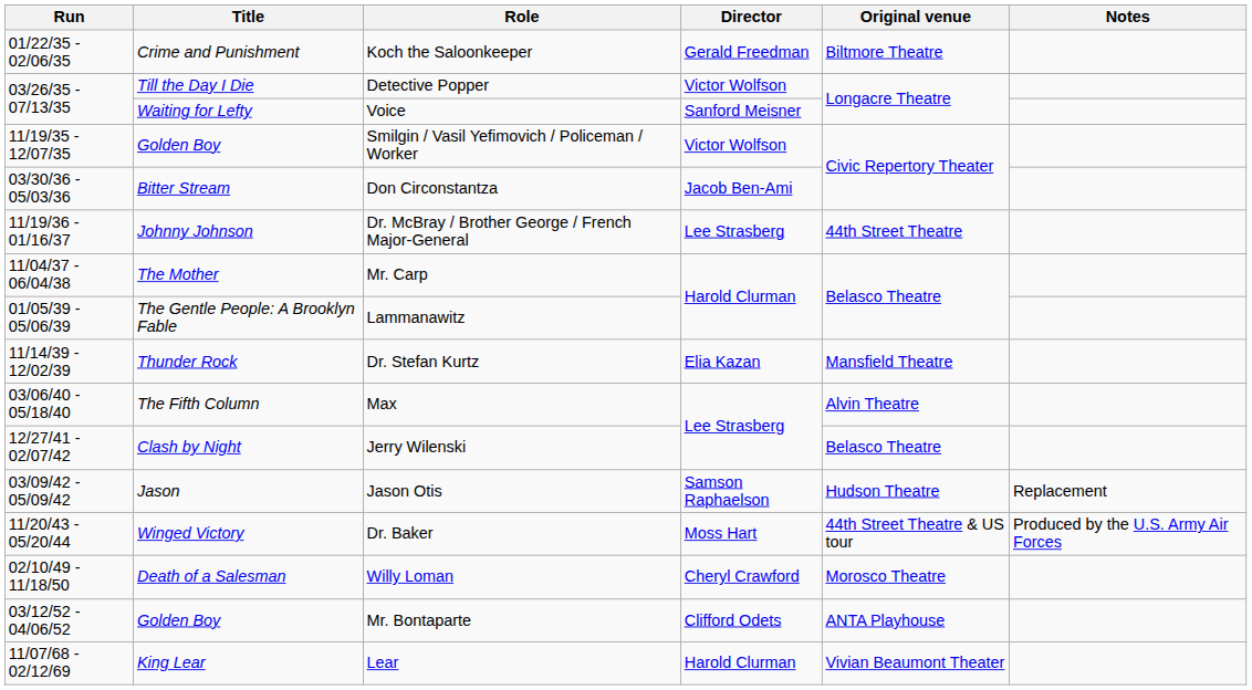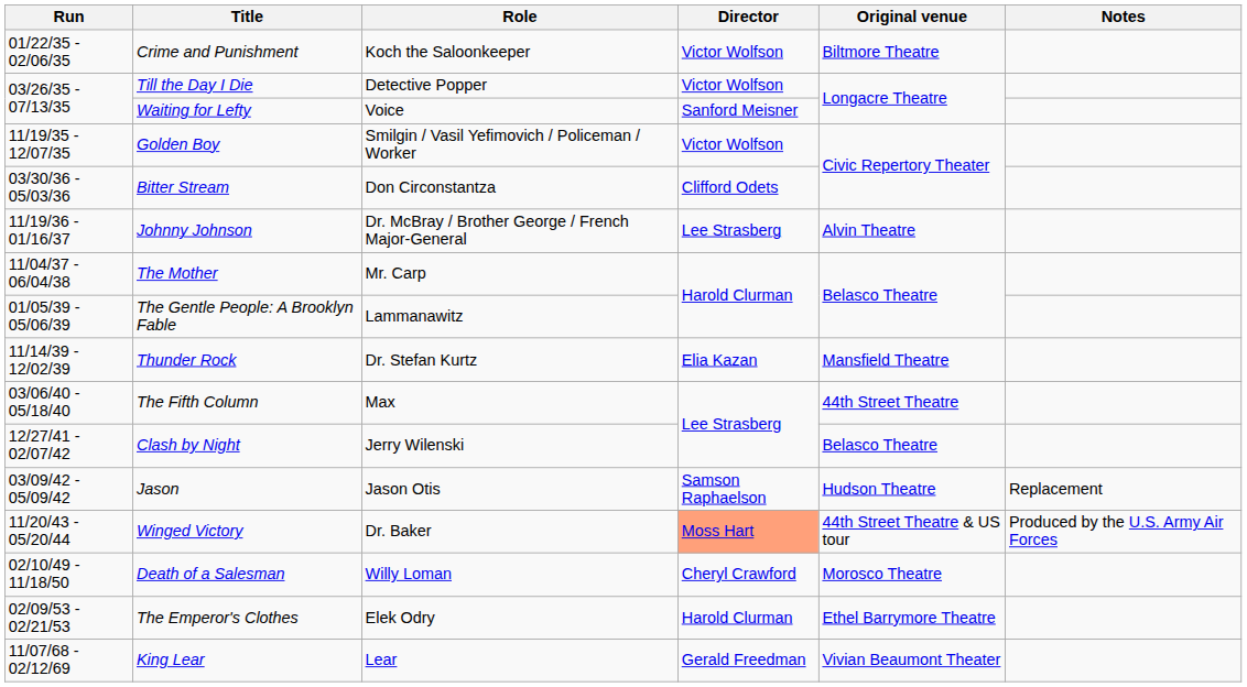 <table class="wikitable sortable">
 <tr>
 <th>Run</th>
 <th>Title</th>
 <th>Role</th>
 <th>Director</th>
 <th>Original venue</th>
 <th>Notes</th>
 </tr>
 <tr>
 <td>01/22/35 - 02/06/35</td>
 <td><em>Crime and Punishment</em></td>
 <td>Koch the Saloonkeeper</td>
-<td><a href='#'>Gerald Freedman</a></td>
+<td><a href='#'>Victor Wolfson</a></td>
 <td><a href='#'>Biltmore Theatre</a></td>
 <td></td>
 </tr>
 <tr>
 <td rowspan="2">03/26/35 - 07/13/35</td>
 <td><em><a href='#'>Till the Day I Die</a></em></td>
 <td>Detective Popper</td>
 <td><a href='#'>Victor Wolfson</a></td>
 <td rowspan="2"><a href='#'>Longacre Theatre</a></td>
 <td></td>
 </tr>
 <tr>
 <td><em><a href='#'>Waiting for Lefty</a></em></td>
 <td>Voice</td>
 <td><a href='#'>Sanford Meisner</a></td>
 <td></td>
 </tr>
 <tr>
 <td>11/19/35 - 12/07/35</td>
 <td><em><a href='#'>Golden Boy</a></em></td>
 <td>Smilgin / Vasil Yefimovich / Policeman / Worker</td>
 <td><a href='#'>Victor Wolfson</a></td>
 <td rowspan="2"><a href='#'>Civic Repertory Theater</a></td>
 <td></td>
 </tr>
 <tr>
 <td>03/30/36 - 05/03/36</td>
 <td><a href='#'><em>Bitter Stream</em></a></td>
 <td>Don Circonstantza</td>
-<td><a href='#'>Jacob Ben-Ami</a></td>
+<td><a href='#'>Clifford Odets</a></td>
 <td></td>
 </tr>
 <tr>
 <td>11/19/36 - 01/16/37</td>
 <td><a href='#'><em>Johnny Johnson</em></a></td>
 <td>Dr. McBray / Brother George / French Major-General</td>
 <td><a href='#'>Lee Strasberg</a></td>
-<td><a href='#'>44th Street Theatre</a></td>
+<td><a href='#'>Alvin Theatre</a></td>
 <td></td>
 </tr>
 <tr>
 <td>11/04/37 - 06/04/38</td>
 <td><a href='#'><em>The Mother</em></a></td>
 <td>Mr. Carp</td>
 <td rowspan="2"><a href='#'>Harold Clurman</a></td>
 <td rowspan="2"><a href='#'>Belasco Theatre</a></td>
 <td></td>
 </tr>
 <tr>
 <td>01/05/39 - 05/06/39</td>
 <td><em>The Gentle People: A Brooklyn Fable</em></td>
 <td>Lammanawitz</td>
 <td></td>
 </tr>
 <tr>
 <td>11/14/39 - 12/02/39</td>
 <td><a href='#'><em>Thunder Rock</em></a></td>
 <td>Dr. Stefan Kurtz</td>
 <td><a href='#'>Elia Kazan</a></td>
 <td><a href='#'>Mansfield Theatre</a></td>
 <td></td>
 </tr>
 <tr>
 <td>03/06/40 - 05/18/40</td>
 <td><em>The Fifth Column</em></td>
 <td>Max</td>
 <td rowspan="2"><a href='#'>Lee Strasberg</a></td>
-<td><a href='#'>Alvin Theatre</a></td>
+<td><a href='#'>44th Street Theatre</a></td>
 <td></td>
 </tr>
 <tr>
 <td>12/27/41 - 02/07/42</td>
 <td><a href='#'><em>Clash by Night</em></a></td>
 <td>Jerry Wilenski</td>
 <td><a href='#'>Belasco Theatre</a></td>
 <td></td>
 </tr>
 <tr>
 <td>03/09/42 - 05/09/42</td>
 <td><em>Jason</em></td>
 <td>Jason Otis</td>
 <td><a href='#'>Samson Raphaelson</a></td>
 <td><a href='#'>Hudson Theatre</a></td>
 <td>Replacement</td>
 </tr>
 <tr>
 <td>11/20/43 - 05/20/44</td>
 <td><a href='#'><em>Winged Victory</em></a></td>
 <td>Dr. Baker</td>
-<td><a href='#'>Moss Hart</a></td>
+<td style="background: lightsalmon;"><a href='#'>Moss Hart</a></td>
 <td><a href='#'>44th Street Theatre</a> & US tour</td>
 <td>Produced by the <a href='#'>U.S. Army Air Forces</a></td>
 </tr>
 <tr>
 <td>02/10/49 - 11/18/50</td>
 <td><em><a href='#'>Death of a Salesman</a></em></td>
 <td><a href='#'>Willy Loman</a></td>
 <td><a href='#'>Cheryl Crawford</a></td>
 <td><a href='#'>Morosco Theatre</a></td>
 <td></td>
 </tr>
 <tr>
-<td>03/12/52 - 04/06/52</td>
-<td><em><a href='#'>Golden Boy</a></em></td>
-<td>Mr. Bontaparte</td>
-<td><a href='#'>Clifford Odets</a></td>
-<td><a href='#'>ANTA Playhouse</a></td>
+<td>02/09/53 - 02/21/53</td>
+<td><em>The Emperor's Clothes</em></td>
+<td>Elek Odry</td>
+<td><a href='#'>Harold Clurman</a></td>
+<td><a href='#'>Ethel Barrymore Theatre</a></td>
 <td></td>
 </tr>
 <tr>
 <td>11/07/68 - 02/12/69</td>
 <td><em><a href='#'>King Lear</a></em></td>
 <td><a href='#'>Lear</a></td>
-<td><a href='#'>Harold Clurman</a></td>
+<td><a href='#'>Gerald Freedman</a></td>
 <td><a href='#'>Vivian Beaumont Theater</a></td>
 <td></td>
 </tr>
 </table>
